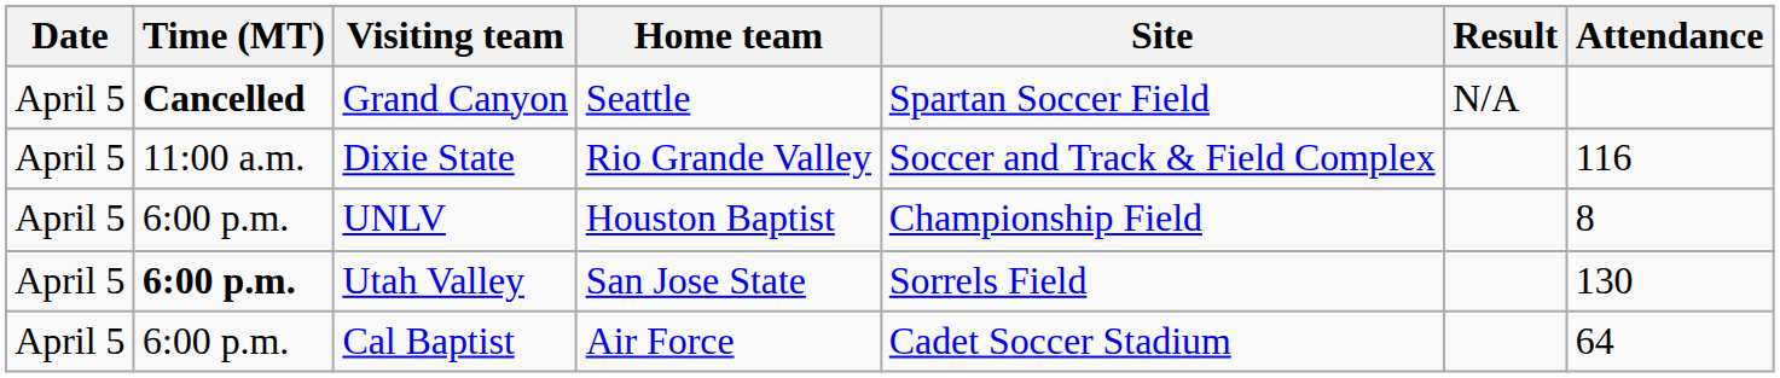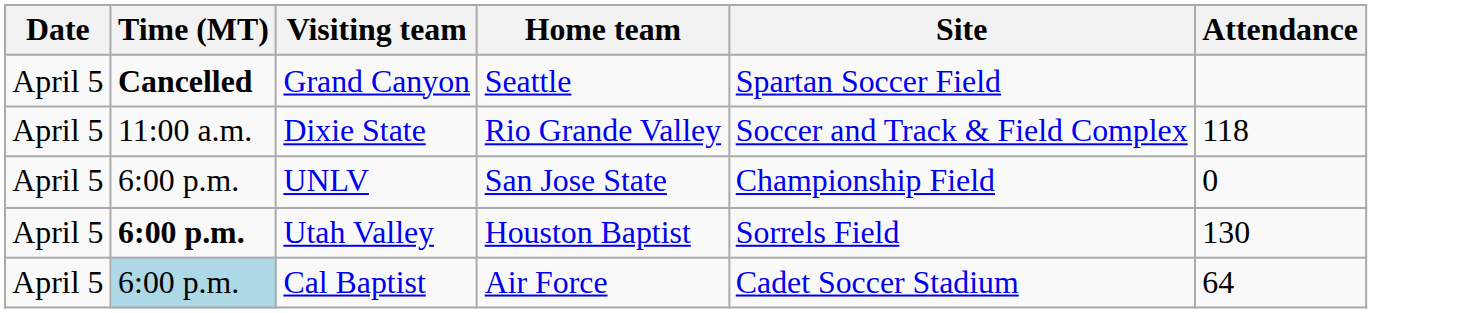 <table class="wikitable">
 <tr>
 <th>Date</th>
 <th>Time (MT)</th>
 <th>Visiting team</th>
 <th>Home team</th>
 <th>Site</th>
-<th>Result</th>
 <th>Attendance</th>
 </tr>
 <tr>
 <td>April 5</td>
 <td><strong>Cancelled</strong></td>
 <td><a href='#'>Grand Canyon</a></td>
 <td><a href='#'>Seattle</a></td>
 <td><a href='#'>Spartan Soccer Field</a></td>
-<td>N/A</td>
 <td></td>
 </tr>
 <tr>
 <td>April 5</td>
 <td>11:00 a.m.</td>
 <td><a href='#'>Dixie State</a></td>
 <td><a href='#'>Rio Grande Valley</a></td>
 <td><a href='#'>Soccer and Track & Field Complex</a></td>
-<td></td>
-<td>116</td>
+<td>118</td>
 </tr>
 <tr>
 <td>April 5</td>
 <td>6:00 p.m.</td>
 <td><a href='#'>UNLV</a></td>
-<td><a href='#'>Houston Baptist</a></td>
+<td><a href='#'>San Jose State</a></td>
 <td><a href='#'>Championship Field</a></td>
-<td></td>
-<td>8</td>
+<td>0</td>
 </tr>
 <tr>
 <td>April 5</td>
 <td><strong>6:00 p.m.</strong></td>
 <td><a href='#'>Utah Valley</a></td>
-<td><a href='#'>San Jose State</a></td>
+<td><a href='#'>Houston Baptist</a></td>
 <td><a href='#'>Sorrels Field</a></td>
-<td></td>
 <td>130</td>
 </tr>
 <tr>
 <td>April 5</td>
-<td>6:00 p.m.</td>
+<td style="background: lightblue;">6:00 p.m.</td>
 <td><a href='#'>Cal Baptist</a></td>
 <td><a href='#'>Air Force</a></td>
 <td><a href='#'>Cadet Soccer Stadium</a></td>
-<td></td>
 <td>64</td>
 </tr>
 </table>
